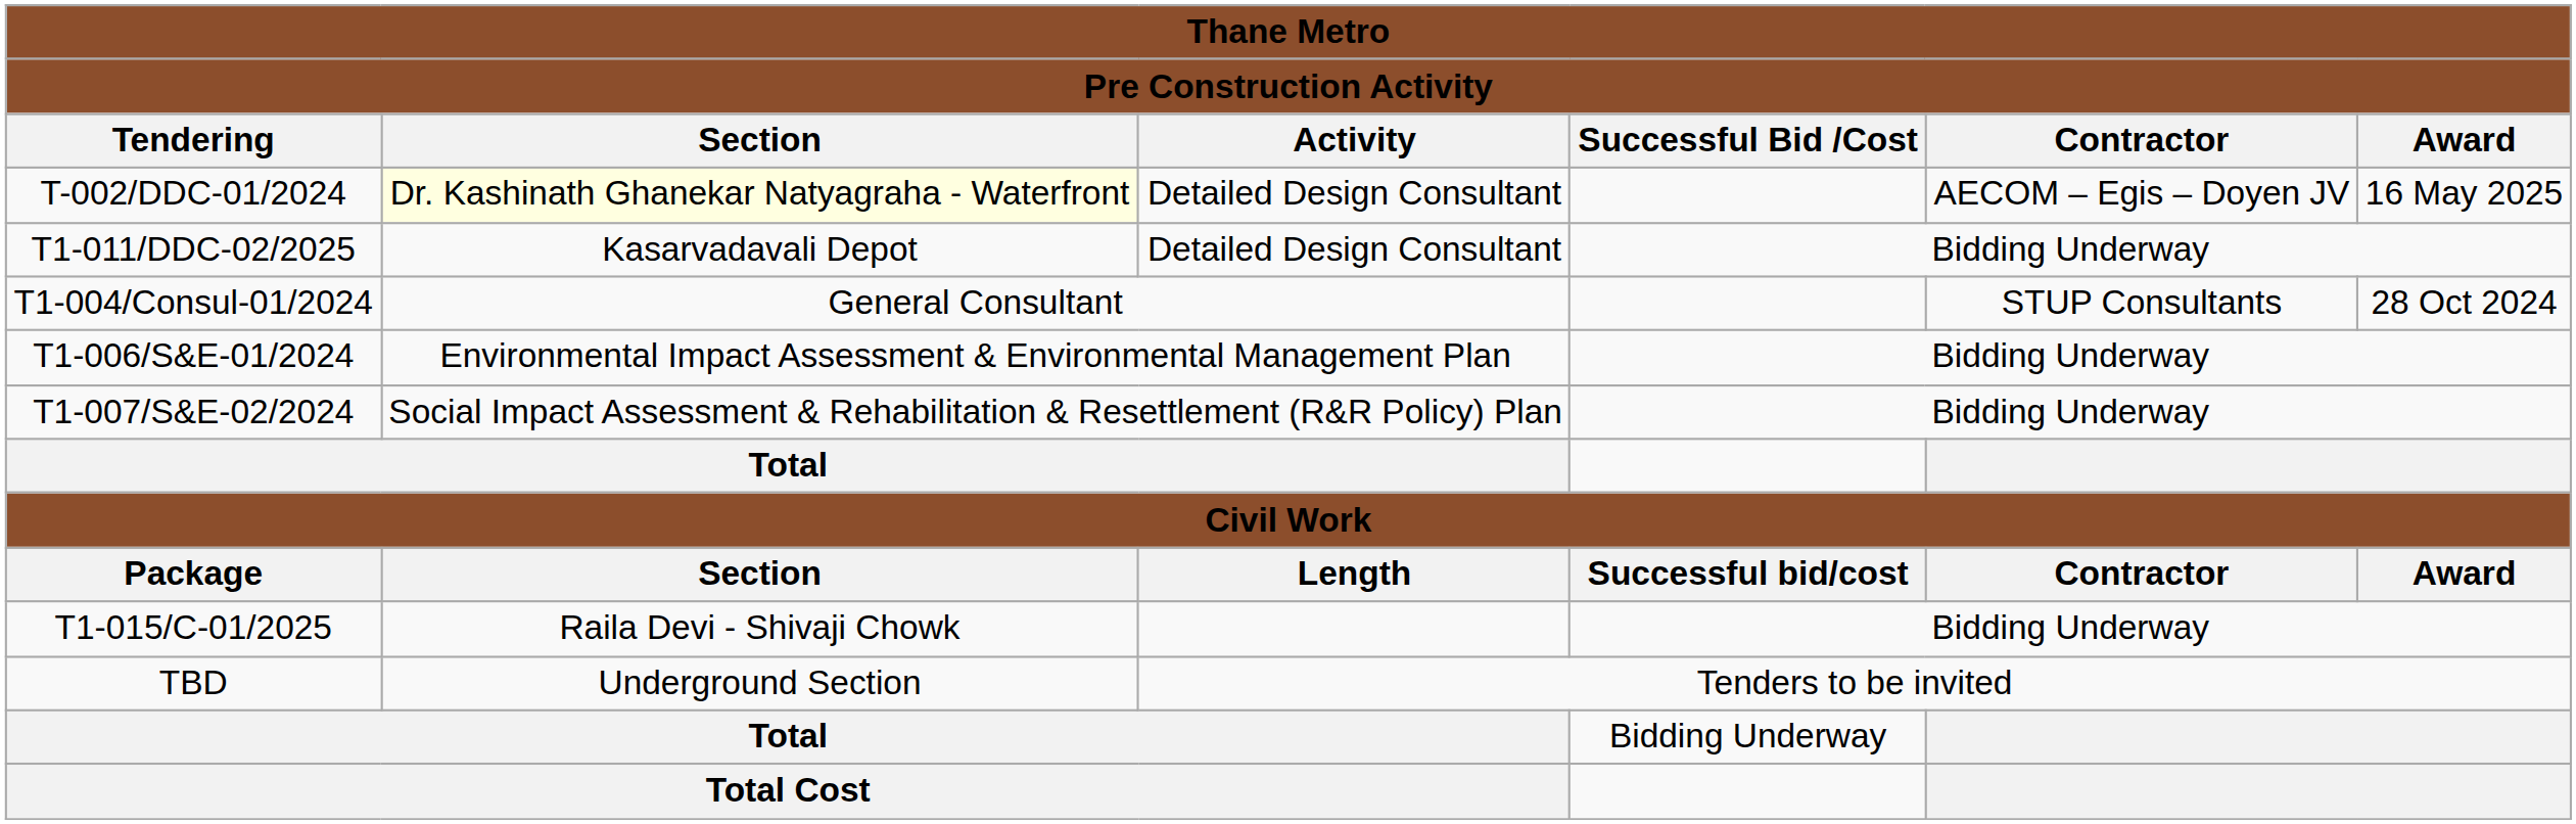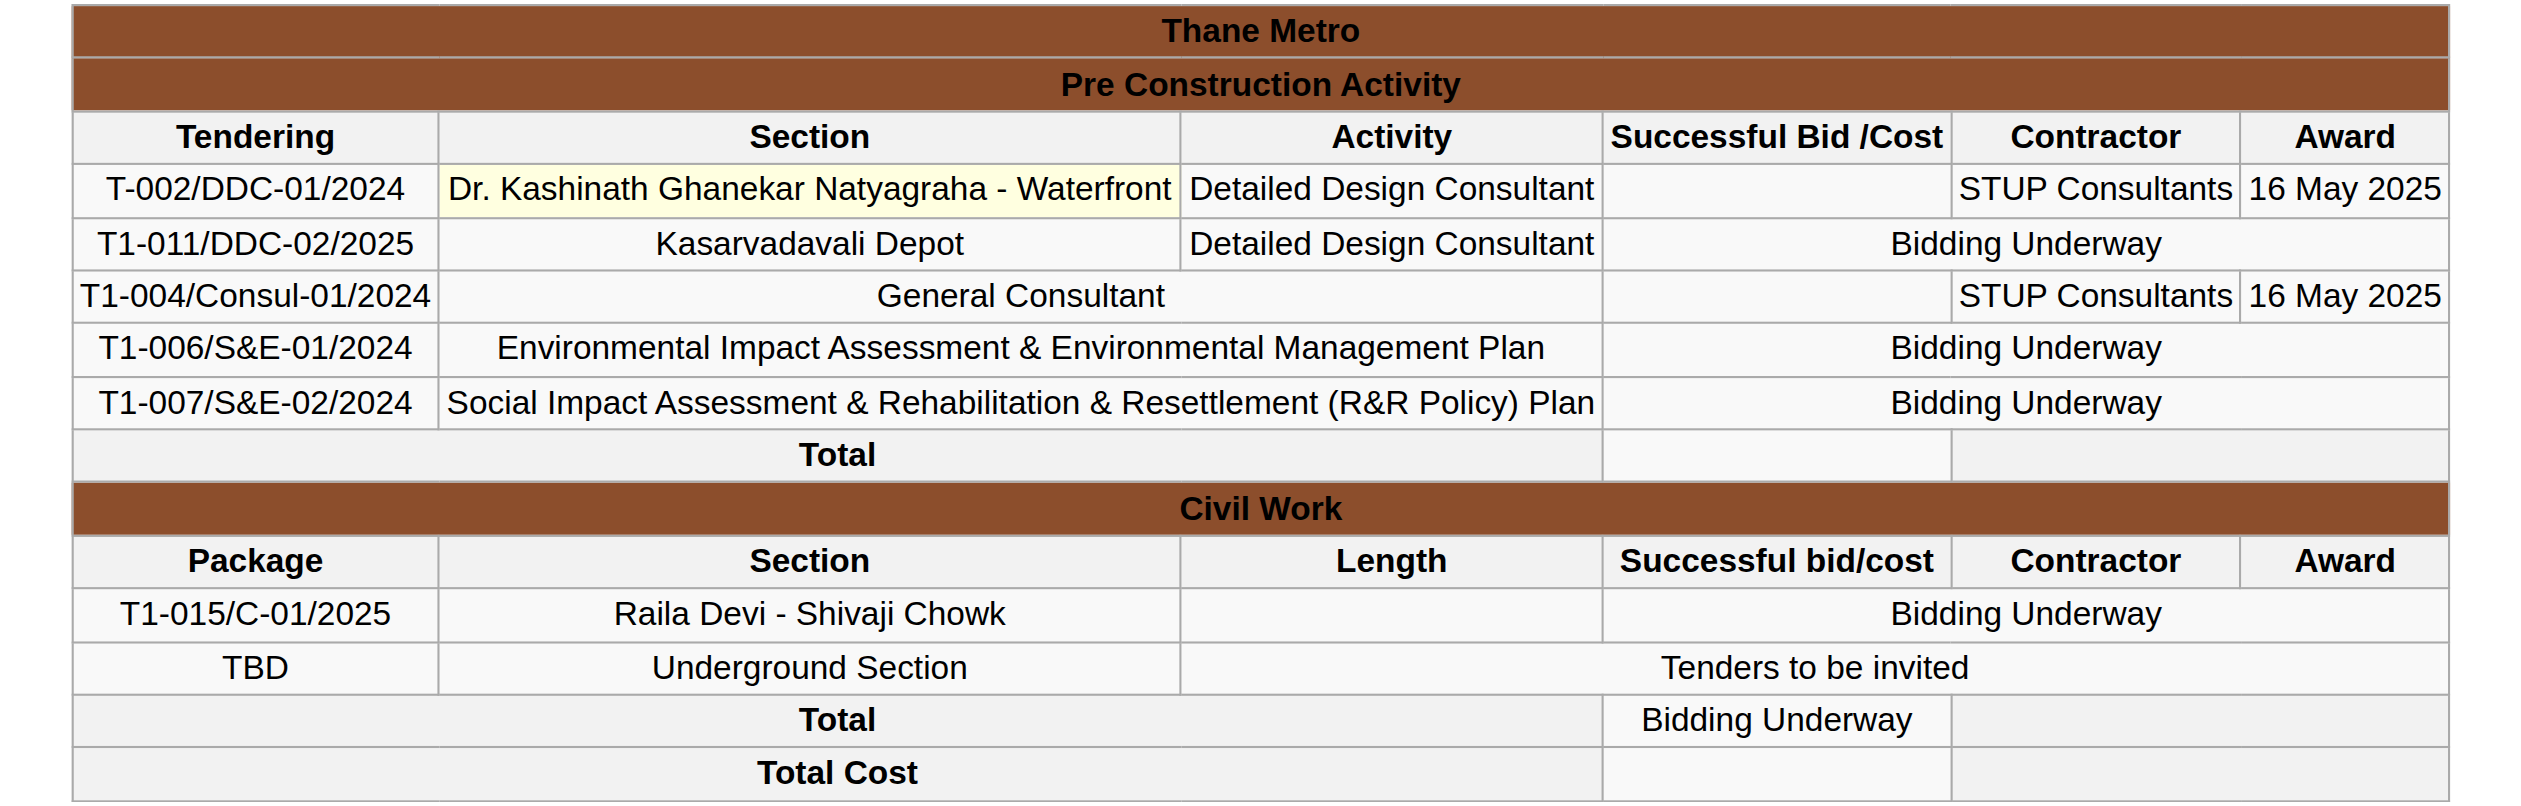 <table class="wikitable" style="text-align:center;margin:auto;".>
 <tr>
 <th colspan="6" align="center" style="background:#8C4E2C"><span>Thane Metro</span></th>
 </tr>
 <tr>
 <th colspan="6" align="center" style="background:#8C4E2C"><span>Pre Construction Activity</span></th>
 </tr>
 <tr>
 <th>Tendering</th>
 <th>Section</th>
 <th>Activity</th>
 <th>Successful Bid /Cost</th>
 <th>Contractor</th>
 <th>Award</th>
 </tr>
 <tr>
 <td>T-002/DDC-01/2024</td>
 <td style="background: lightyellow;">Dr. Kashinath Ghanekar Natyagraha -  Waterfront</td>
 <td>Detailed Design Consultant</td>
 <td></td>
-<td>AECOM – Egis – Doyen JV</td>
+<td>STUP Consultants</td>
 <td>16 May 2025</td>
 </tr>
 <tr>
 <td>T1-011/DDC-02/2025</td>
 <td>Kasarvadavali Depot</td>
 <td>Detailed Design Consultant</td>
 <td colspan="3">Bidding Underway</td>
 </tr>
 <tr>
 <td>T1-004/Consul-01/2024</td>
 <td colspan="2">General Consultant</td>
 <td></td>
 <td>STUP Consultants</td>
-<td>28 Oct 2024</td>
+<td>16 May 2025</td>
 </tr>
 <tr>
 <td>T1-006/S&E-01/2024</td>
 <td colspan="2">Environmental Impact Assessment & Environmental Management Plan</td>
 <td colspan="3">Bidding Underway</td>
 </tr>
 <tr>
 <td>T1-007/S&E-02/2024</td>
 <td colspan="2">Social Impact Assessment & Rehabilitation & Resettlement (R&R Policy) Plan</td>
 <td colspan="3">Bidding Underway</td>
 </tr>
 <tr>
 <th colspan="3">Total</th>
 <td></td>
 <th colspan="2"></th>
 </tr>
 <tr>
 <th colspan="6" align="center" style="background:#8C4E2C"><span>Civil Work</span></th>
 </tr>
 <tr>
 <th>Package</th>
 <th>Section</th>
 <th>Length</th>
 <th>Successful bid/cost</th>
 <th>Contractor</th>
 <th>Award</th>
 </tr>
 <tr>
 <td>T1-015/C-01/2025</td>
 <td>Raila Devi - Shivaji Chowk</td>
 <td></td>
 <td colspan="3">Bidding Underway</td>
 </tr>
 <tr>
 <td>TBD</td>
 <td>Underground Section</td>
 <td colspan="4">Tenders to be invited</td>
 </tr>
 <tr>
 <th colspan="3">Total</th>
 <td>Bidding Underway</td>
 <th colspan="2"></th>
 </tr>
 <tr>
 <th colspan="3">Total Cost</th>
 <td></td>
 <th colspan="2"></th>
 </tr>
 </table>
